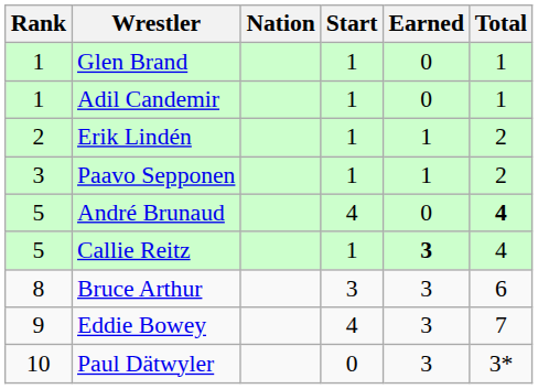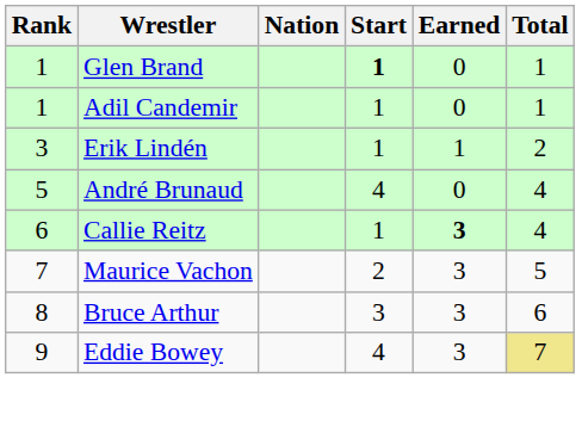 <table class="wikitable sortable" style="text-align:center;">
 <tr>
 <th>Rank</th>
 <th>Wrestler</th>
 <th>Nation</th>
 <th>Start</th>
 <th>Earned</th>
 <th>Total</th>
 </tr>
 <tr style="background:#cfc;">
 <td>1</td>
 <td align=left><a href='#'>Glen Brand</a></td>
 <td align=left></td>
-<td>1</td>
+<td><strong>1</strong></td>
 <td>0</td>
 <td>1</td>
 </tr>
 <tr style="background:#cfc;">
 <td>1</td>
 <td align=left><a href='#'>Adil Candemir</a></td>
 <td align=left></td>
 <td>1</td>
 <td>0</td>
 <td>1</td>
 </tr>
 <tr style="background:#cfc;">
-<td>2</td>
+<td>3</td>
 <td align=left><a href='#'>Erik Lindén</a></td>
-<td align=left></td>
-<td>1</td>
-<td>1</td>
-<td>2</td>
-</tr>
-<tr style="background:#cfc;">
-<td>3</td>
-<td align=left><a href='#'>Paavo Sepponen</a></td>
 <td align=left></td>
 <td>1</td>
 <td>1</td>
 <td>2</td>
 </tr>
 <tr style="background:#cfc;">
 <td>5</td>
 <td align=left><a href='#'>André Brunaud</a></td>
 <td align=left></td>
 <td>4</td>
 <td>0</td>
-<td><strong>4</strong></td>
+<td>4</td>
 </tr>
 <tr style="background:#cfc;">
-<td>5</td>
+<td>6</td>
 <td align=left><a href='#'>Callie Reitz</a></td>
 <td align=left></td>
 <td>1</td>
 <td><strong>3</strong></td>
 <td>4</td>
+</tr>
+<tr>
+<td>7</td>
+<td align=left><a href='#'>Maurice Vachon</a></td>
+<td align=left></td>
+<td>2</td>
+<td>3</td>
+<td>5</td>
 </tr>
 <tr>
 <td>8</td>
 <td align=left><a href='#'>Bruce Arthur</a></td>
 <td align=left></td>
 <td>3</td>
 <td>3</td>
 <td>6</td>
 </tr>
 <tr>
 <td>9</td>
 <td align=left><a href='#'>Eddie Bowey</a></td>
 <td align=left></td>
 <td>4</td>
 <td>3</td>
-<td>7</td>
-</tr>
-<tr>
-<td>10</td>
-<td align=left><a href='#'>Paul Dätwyler</a></td>
-<td align=left></td>
-<td>0</td>
-<td>3</td>
-<td>3*</td>
+<td style="background: khaki;">7</td>
 </tr>
 </table>
